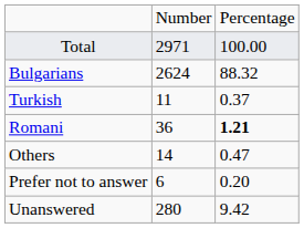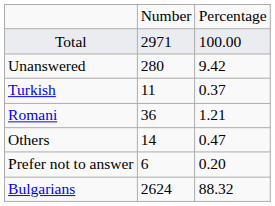 <table class="wikitable sortable">
 <tr>
 <td></td>
 <td>Number</td>
 <td>Percentage</td>
 </tr>
 <tr valign="top" bgcolor="#eaecf0">
 <td align="center">Total</td>
 <td>2971</td>
 <td>100.00</td>
 </tr>
 <tr>
-<td align="left"><a href='#'>Bulgarians</a></td>
-<td>2624</td>
-<td>88.32</td>
+<td align="left">Unanswered</td>
+<td>280</td>
+<td>9.42</td>
 </tr>
 <tr>
 <td align="left"><a href='#'>Turkish</a></td>
 <td>11</td>
 <td>0.37</td>
 </tr>
 <tr>
 <td align="left"><a href='#'>Romani</a></td>
 <td>36</td>
-<td><strong>1.21</strong></td>
+<td>1.21</td>
 </tr>
 <tr>
 <td align="left">Others</td>
 <td>14</td>
 <td>0.47</td>
 </tr>
 <tr>
 <td align="left">Prefer not to answer</td>
 <td>6</td>
 <td>0.20</td>
 </tr>
 <tr>
-<td align="left">Unanswered</td>
-<td>280</td>
-<td>9.42</td>
+<td align="left"><a href='#'>Bulgarians</a></td>
+<td>2624</td>
+<td>88.32</td>
 </tr>
 </table>
